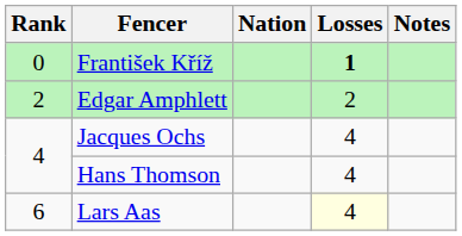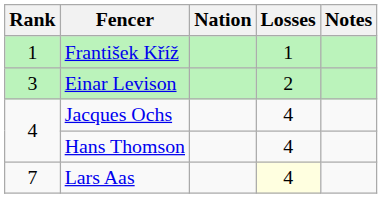 <table class="wikitable sortable" style="text-align:center">
 <tr>
 <th>Rank</th>
 <th>Fencer</th>
 <th>Nation</th>
 <th>Losses</th>
 <th>Notes</th>
 </tr>
 <tr bgcolor=bbf3bb>
-<td>0</td>
+<td>1</td>
 <td align=left><a href='#'>František Kříž</a></td>
 <td align=left></td>
-<td><strong>1</strong></td>
+<td>1</td>
 <td></td>
 </tr>
 <tr bgcolor=bbf3bb>
-<td>2</td>
-<td align=left><a href='#'>Edgar Amphlett</a></td>
+<td>3</td>
+<td align=left><a href='#'>Einar Levison</a></td>
 <td align=left></td>
 <td>2</td>
 <td></td>
 </tr>
 <tr>
 <td rowspan=2>4</td>
 <td align=left><a href='#'>Jacques Ochs</a></td>
 <td align=left></td>
 <td>4</td>
 <td></td>
 </tr>
 <tr>
 <td align=left><a href='#'>Hans Thomson</a></td>
 <td align=left></td>
 <td>4</td>
 <td></td>
 </tr>
 <tr>
-<td>6</td>
+<td>7</td>
 <td align=left><a href='#'>Lars Aas</a></td>
 <td align=left></td>
 <td style="background: lightyellow;">4</td>
 <td></td>
 </tr>
 </table>
